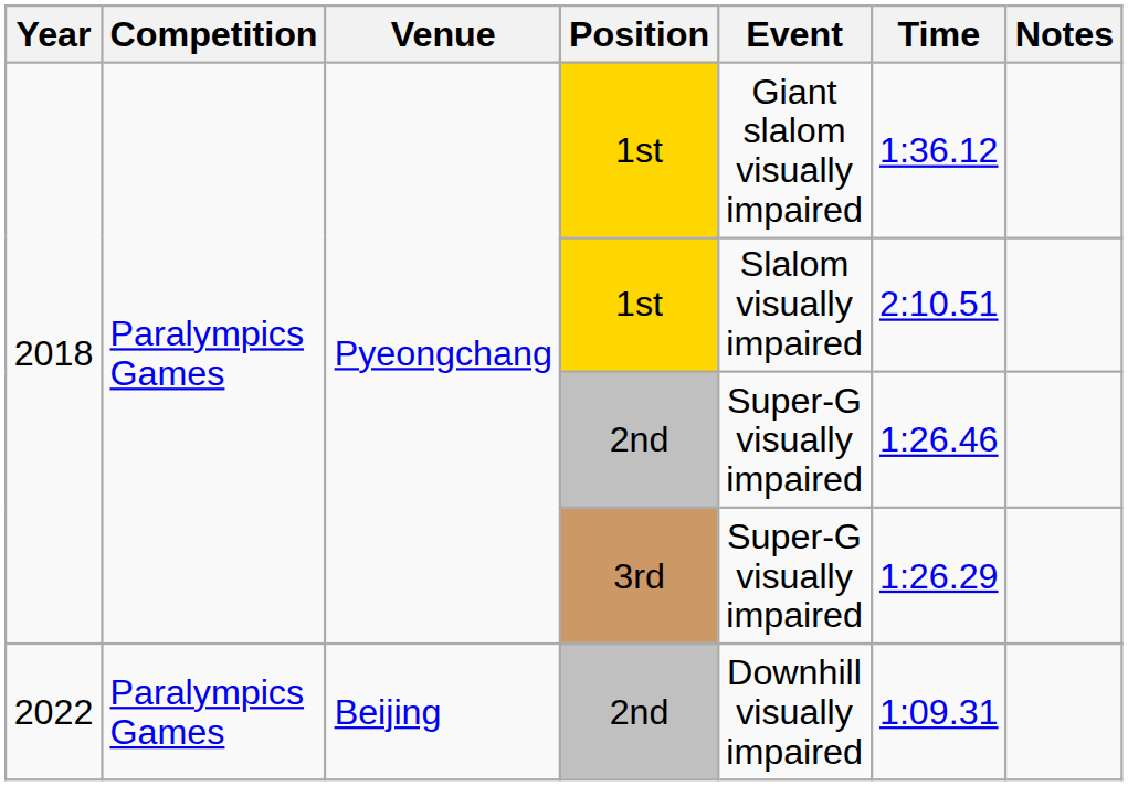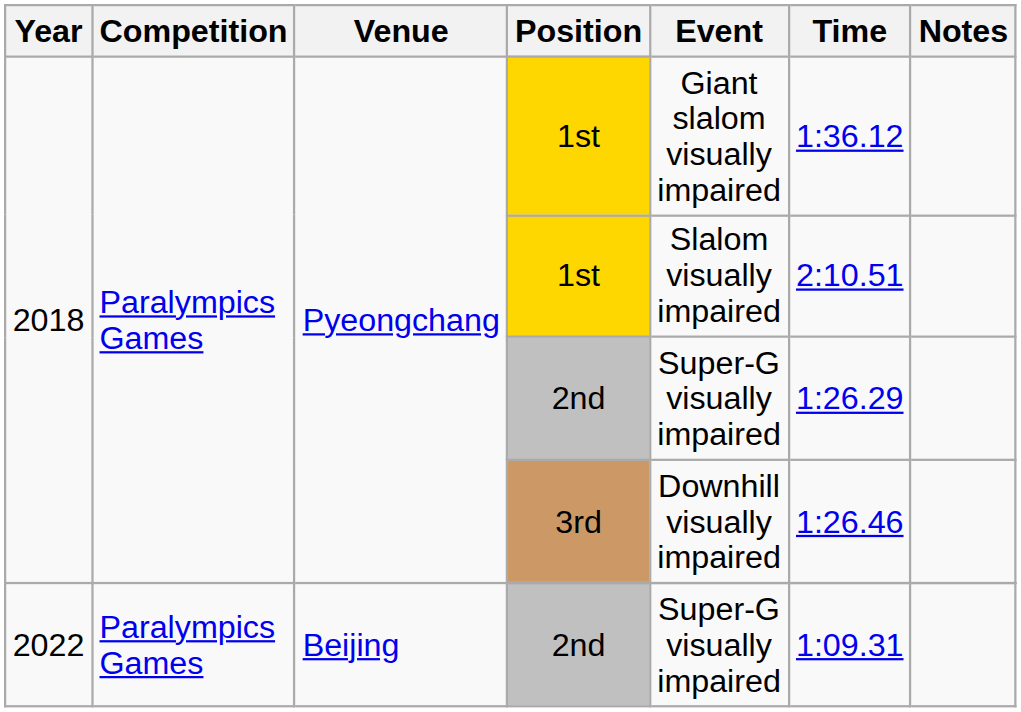 <table class="wikitable" width=65% style="font-size:90%; text-align:center;">
 <tr>
 <th>Year</th>
 <th>Competition</th>
 <th>Venue</th>
 <th>Position</th>
 <th>Event</th>
 <th>Time</th>
 <th>Notes</th>
 </tr>
 <tr>
 <td rowspan=4>2018</td>
 <td rowspan=4 align=left><a href='#'>Paralympics Games</a></td>
 <td rowspan=4 align=left> <a href='#'>Pyeongchang</a></td>
 <td bgcolor=gold>1st</td>
 <td>Giant slalom visually impaired</td>
 <td><a href='#'>1:36.12</a></td>
 <td></td>
 </tr>
 <tr>
 <td bgcolor=gold>1st</td>
 <td>Slalom visually impaired</td>
 <td><a href='#'>2:10.51</a></td>
 <td></td>
 </tr>
 <tr>
 <td bgcolor=silver>2nd</td>
 <td>Super-G visually impaired</td>
-<td><a href='#'>1:26.46</a></td>
+<td><a href='#'>1:26.29</a></td>
 <td></td>
 </tr>
 <tr>
 <td bgcolor=cc9966>3rd</td>
-<td>Super-G visually impaired</td>
-<td><a href='#'>1:26.29</a></td>
+<td>Downhill visually impaired</td>
+<td><a href='#'>1:26.46</a></td>
 <td></td>
 </tr>
 <tr>
 <td rowspan=4>2022</td>
 <td rowspan=4 align=left><a href='#'>Paralympics Games</a></td>
 <td rowspan=4 align=left> <a href='#'>Beijing</a></td>
 </tr>
 <tr>
 <td bgcolor=silver>2nd</td>
-<td>Downhill visually impaired</td>
+<td>Super-G visually impaired</td>
 <td><a href='#'>1:09.31</a></td>
 <td></td>
 </tr>
 </table>
